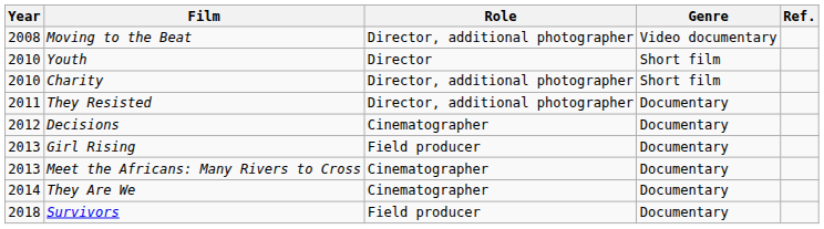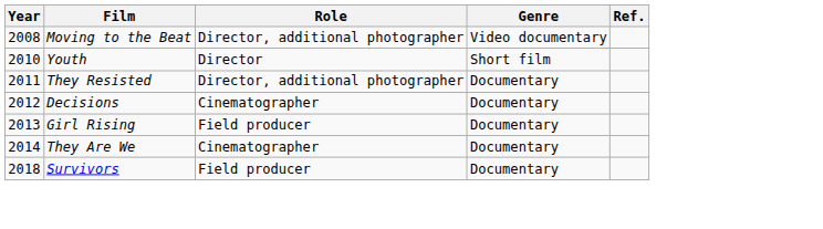 <table class="wikitable">
 <tr>
 <th>Year</th>
 <th>Film</th>
 <th>Role</th>
 <th>Genre</th>
 <th>Ref.</th>
 </tr>
 <tr>
 <td>2008</td>
 <td><em>Moving to the Beat</em></td>
 <td>Director, additional photographer</td>
 <td>Video documentary</td>
 <td></td>
 </tr>
 <tr .>
 <td>2010</td>
 <td><em>Youth</em></td>
 <td>Director</td>
-<td>Short film</td>
-<td></td>
-</tr>
-<tr .>
-<td>2010</td>
-<td><em>Charity</em></td>
-<td>Director, additional photographer</td>
 <td>Short film</td>
 <td></td>
 </tr>
 <tr>
 <td>2011</td>
 <td><em>They Resisted</em></td>
 <td>Director, additional photographer</td>
 <td>Documentary</td>
 <td></td>
 </tr>
 <tr>
 <td>2012</td>
 <td><em>Decisions</em></td>
 <td>Cinematographer</td>
 <td>Documentary</td>
 <td></td>
 </tr>
 <tr>
 <td>2013</td>
 <td><em>Girl Rising</em></td>
 <td>Field producer</td>
 <td>Documentary</td>
 <td></td>
 </tr>
 <tr>
-<td>2013</td>
-<td><em>Meet the Africans: Many Rivers to Cross</em></td>
-<td>Cinematographer</td>
-<td>Documentary</td>
-<td></td>
-</tr>
-<tr>
 <td>2014</td>
 <td><em>They Are We</em></td>
 <td>Cinematographer</td>
 <td>Documentary</td>
 <td></td>
 </tr>
 <tr>
 <td>2018</td>
 <td><a href='#'><em>Survivors</em></a></td>
 <td>Field producer</td>
 <td>Documentary</td>
 <td></td>
 </tr>
 </table>
